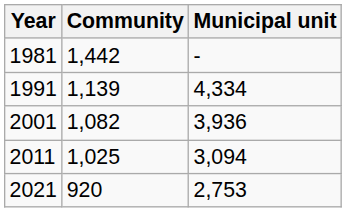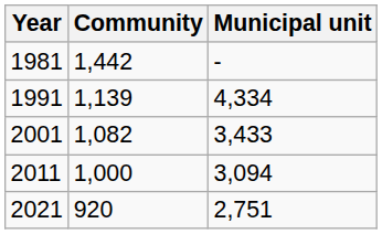 <table class="wikitable">
 <tr>
 <th>Year</th>
 <th>Community</th>
 <th>Municipal unit</th>
 </tr>
 <tr>
 <td>1981</td>
 <td>1,442</td>
 <td>-</td>
 </tr>
 <tr>
 <td>1991</td>
 <td>1,139</td>
 <td>4,334</td>
 </tr>
 <tr>
 <td>2001</td>
 <td>1,082</td>
-<td>3,936</td>
+<td>3,433</td>
 </tr>
 <tr>
 <td>2011</td>
-<td>1,025</td>
+<td>1,000</td>
 <td>3,094</td>
 </tr>
 <tr>
 <td>2021</td>
 <td>920</td>
-<td>2,753</td>
+<td>2,751</td>
 </tr>
 </table>
